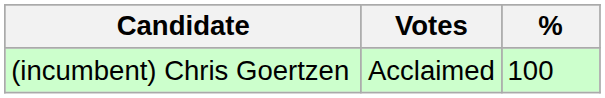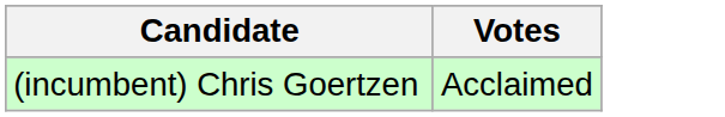 <table class="wikitable">
 <tr>
 <th bgcolor="#DDDDFF" width="200px">Candidate</th>
 <th bgcolor="#DDDDFF" width="50px">Votes</th>
-<th bgcolor="#DDDDFF" width="50px">%</th>
 </tr>
 <tr style="text-align:left; background:#cfc;">
 <td>(incumbent) Chris Goertzen</td>
 <td>Acclaimed</td>
-<td>100</td>
 </tr>
 </table>
